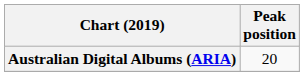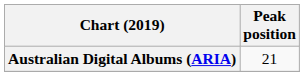 <table class="wikitable sortable plainrowheaders" style="text-align:center">
 <tr>
 <th scope="col">Chart (2019)</th>
 <th scope="col">Peak<br>position</th>
 </tr>
 <tr>
 <th scope="row">Australian Digital Albums (<a href='#'>ARIA</a>)</th>
-<td>20</td>
+<td>21</td>
 </tr>
 <tr>
 </tr>
 <tr>
 </tr>
 <tr>
 </tr>
 <tr>
 </tr>
 <tr>
 </tr>
 </table>
